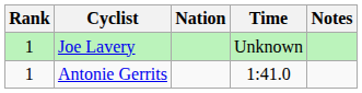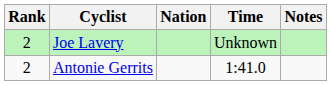 <table class="wikitable sortable" style="text-align:center">
 <tr>
 <th>Rank</th>
 <th>Cyclist</th>
 <th>Nation</th>
 <th>Time</th>
 <th>Notes</th>
 </tr>
 <tr bgcolor=bbf3bb>
-<td>1</td>
+<td>2</td>
 <td align=left><a href='#'>Joe Lavery</a></td>
 <td align=left></td>
 <td>Unknown</td>
 <td></td>
 </tr>
 <tr>
-<td>1</td>
+<td>2</td>
 <td align=left><a href='#'>Antonie Gerrits</a></td>
 <td align=left></td>
 <td>1:41.0</td>
 <td></td>
 </tr>
 </table>
